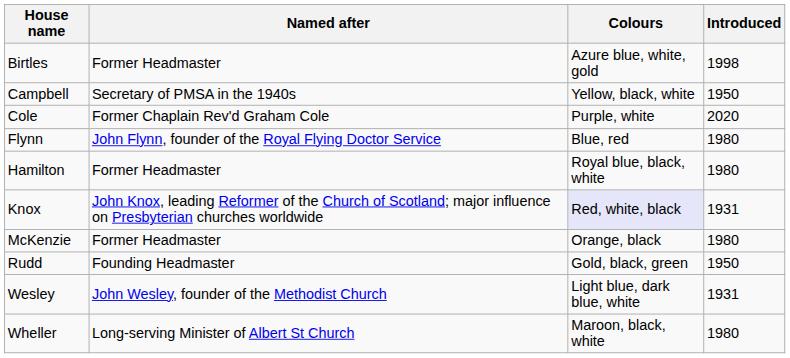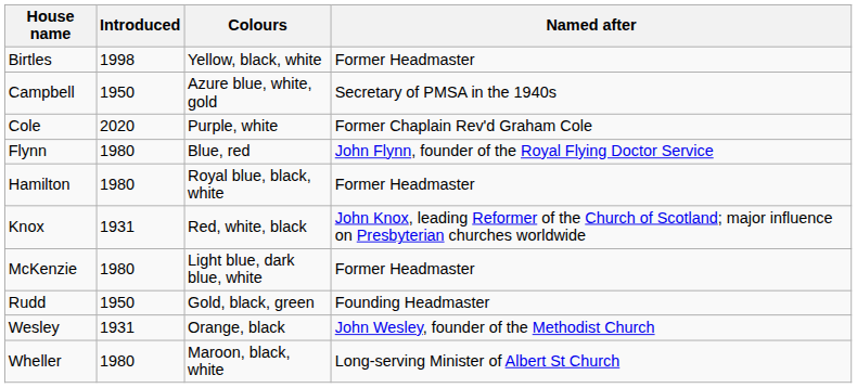 <table class="wikitable">
 <tr>
 <th>House name</th>
+<th>Introduced</th>
+<th>Colours</th>
 <th>Named after</th>
-<th>Colours</th>
-<th>Introduced</th>
 </tr>
 <tr>
 <td>Birtles</td>
+<td>1998</td>
+<td>Yellow, black, white</td>
 <td>Former Headmaster</td>
-<td>Azure blue, white, gold</td>
-<td>1998</td>
 </tr>
 <tr>
 <td>Campbell</td>
+<td>1950</td>
+<td>Azure blue, white, gold</td>
 <td>Secretary of PMSA in the 1940s</td>
-<td>Yellow, black, white</td>
-<td>1950</td>
 </tr>
 <tr>
 <td>Cole</td>
+<td>2020</td>
+<td>Purple, white</td>
 <td>Former Chaplain Rev'd Graham Cole</td>
-<td>Purple, white</td>
-<td>2020</td>
 </tr>
 <tr>
 <td>Flynn</td>
+<td>1980</td>
+<td>Blue, red</td>
 <td><a href='#'>John Flynn</a>, founder of the <a href='#'>Royal Flying Doctor Service</a></td>
-<td>Blue, red</td>
-<td>1980</td>
 </tr>
 <tr>
 <td>Hamilton</td>
+<td>1980</td>
+<td>Royal blue, black, white</td>
 <td>Former Headmaster</td>
-<td>Royal blue, black, white</td>
-<td>1980</td>
 </tr>
 <tr>
 <td>Knox</td>
+<td>1931</td>
+<td>Red, white, black</td>
 <td><a href='#'>John Knox</a>, leading <a href='#'>Reformer</a> of the <a href='#'>Church of Scotland</a>; major influence on <a href='#'>Presbyterian</a> churches worldwide</td>
-<td style="background: lavender;">Red, white, black</td>
-<td>1931</td>
 </tr>
 <tr>
 <td>McKenzie</td>
+<td>1980</td>
+<td>Light blue, dark blue, white</td>
 <td>Former Headmaster</td>
-<td>Orange, black</td>
-<td>1980</td>
 </tr>
 <tr>
 <td>Rudd</td>
+<td>1950</td>
+<td>Gold, black, green</td>
 <td>Founding Headmaster</td>
-<td>Gold, black, green</td>
-<td>1950</td>
 </tr>
 <tr>
 <td>Wesley</td>
+<td>1931</td>
+<td>Orange, black</td>
 <td><a href='#'>John Wesley</a>, founder of the <a href='#'>Methodist Church</a></td>
-<td>Light blue, dark blue, white</td>
-<td>1931</td>
 </tr>
 <tr>
 <td>Wheller</td>
+<td>1980</td>
+<td>Maroon, black, white</td>
 <td>Long-serving Minister of <a href='#'>Albert St Church</a></td>
-<td>Maroon, black, white</td>
-<td>1980</td>
 </tr>
 </table>
